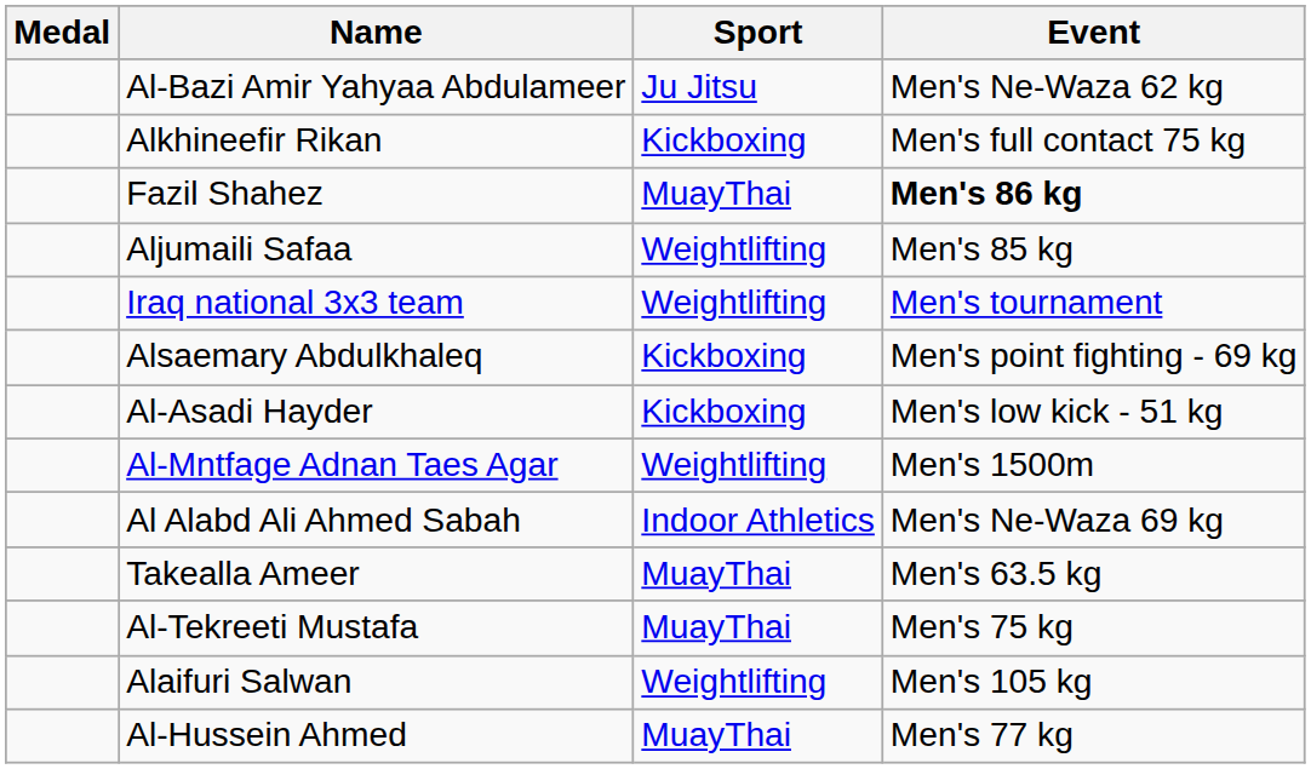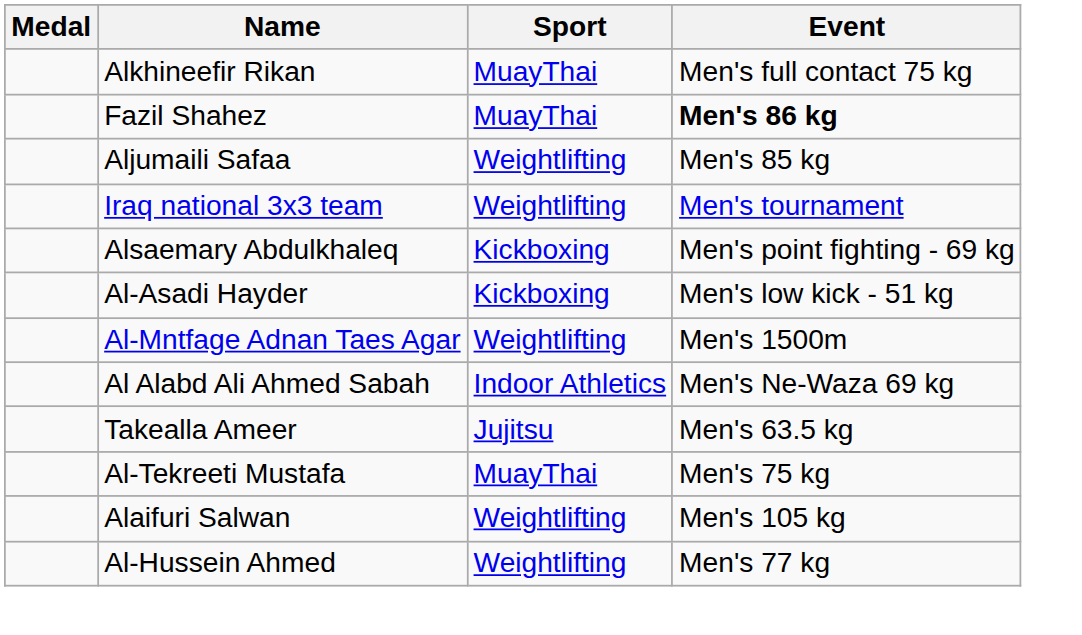 <table class="wikitable sortable">
 <tr>
 <th>Medal</th>
 <th>Name</th>
 <th>Sport</th>
 <th>Event</th>
 </tr>
 <tr>
 <td></td>
-<td>Al-Bazi Amir Yahyaa Abdulameer</td>
-<td><a href='#'>Ju Jitsu</a></td>
-<td>Men's Ne-Waza 62 kg</td>
-</tr>
-<tr>
-<td></td>
 <td>Alkhineefir Rikan</td>
-<td><a href='#'>Kickboxing</a></td>
+<td><a href='#'>MuayThai</a></td>
 <td>Men's full contact 75 kg</td>
 </tr>
 <tr>
 <td></td>
 <td>Fazil Shahez</td>
 <td><a href='#'>MuayThai</a></td>
 <td><strong>Men's 86 kg</strong></td>
 </tr>
 <tr>
 <td></td>
 <td>Aljumaili Safaa</td>
 <td><a href='#'>Weightlifting</a></td>
 <td>Men's 85 kg</td>
 </tr>
 <tr>
 <td></td>
 <td><a href='#'>Iraq national 3x3 team</a></td>
 <td><a href='#'>Weightlifting</a></td>
 <td><a href='#'>Men's tournament</a></td>
 </tr>
 <tr>
 <td></td>
 <td>Alsaemary Abdulkhaleq</td>
 <td><a href='#'>Kickboxing</a></td>
 <td>Men's point fighting - 69 kg</td>
 </tr>
 <tr>
 <td></td>
 <td>Al-Asadi Hayder</td>
 <td><a href='#'>Kickboxing</a></td>
 <td>Men's low kick - 51 kg</td>
 </tr>
 <tr>
 <td></td>
 <td><a href='#'>Al-Mntfage Adnan Taes Agar</a></td>
 <td><a href='#'>Weightlifting</a></td>
 <td>Men's 1500m</td>
 </tr>
 <tr>
 <td></td>
 <td>Al Alabd Ali Ahmed Sabah</td>
 <td><a href='#'>Indoor Athletics</a></td>
 <td>Men's Ne-Waza 69 kg</td>
 </tr>
 <tr>
 <td></td>
 <td>Takealla Ameer</td>
-<td><a href='#'>MuayThai</a></td>
+<td><a href='#'>Jujitsu</a></td>
 <td>Men's 63.5 kg</td>
 </tr>
 <tr>
 <td></td>
 <td>Al-Tekreeti Mustafa</td>
 <td><a href='#'>MuayThai</a></td>
 <td>Men's 75 kg</td>
 </tr>
 <tr>
 <td></td>
 <td>Alaifuri Salwan</td>
 <td><a href='#'>Weightlifting</a></td>
 <td>Men's 105 kg</td>
 </tr>
 <tr>
 <td></td>
 <td>Al-Hussein Ahmed</td>
-<td><a href='#'>MuayThai</a></td>
+<td><a href='#'>Weightlifting</a></td>
 <td>Men's 77 kg</td>
 </tr>
 </table>
